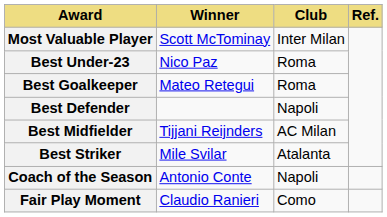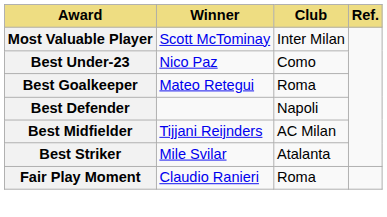 <table class="wikitable">
 <tr>
 <th style="background-color: #eedd82">Award</th>
 <th style="background-color: #eedd82">Winner</th>
 <th style="background-color: #eedd82">Club</th>
 <th style="background-color: #eedd82">Ref.</th>
 </tr>
 <tr>
 <th>Most Valuable Player</th>
 <td> <a href='#'>Scott McTominay</a></td>
 <td>Inter Milan</td>
 <td rowspan="6"></td>
 </tr>
 <tr>
 <th>Best Under-23</th>
 <td> <a href='#'>Nico Paz</a></td>
-<td>Roma</td>
+<td>Como</td>
 </tr>
 <tr>
 <th>Best Goalkeeper</th>
 <td> <a href='#'>Mateo Retegui</a></td>
 <td>Roma</td>
 </tr>
 <tr>
 <th>Best Defender</th>
 <td></td>
 <td>Napoli</td>
 </tr>
 <tr>
 <th>Best Midfielder</th>
 <td> <a href='#'>Tijjani Reijnders</a></td>
 <td>AC Milan</td>
 </tr>
 <tr>
 <th>Best Striker</th>
 <td> <a href='#'>Mile Svilar</a></td>
 <td>Atalanta</td>
 </tr>
 <tr>
-<th>Coach of the Season</th>
-<td> <a href='#'>Antonio Conte</a></td>
-<td>Napoli</td>
-<td></td>
-</tr>
-<tr>
 <th>Fair Play Moment</th>
 <td> <a href='#'>Claudio Ranieri</a></td>
-<td>Como</td>
+<td>Roma</td>
 <td></td>
 </tr>
 </table>
